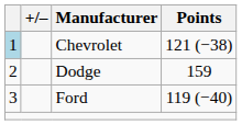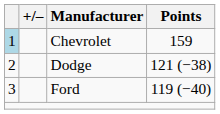 <table class="wikitable">
 <tr>
 <th scope="col"></th>
 <th scope="col">+/–</th>
 <th scope="col">Manufacturer</th>
 <th scope="col">Points</th>
 </tr>
 <tr>
 <td scope="row" style="background: lightblue;">1</td>
 <td align="left"></td>
 <td>Chevrolet</td>
-<td style="text-align:center;">121 (−38)</td>
+<td style="text-align:center;">159</td>
 </tr>
 <tr>
 <td scope="row">2</td>
 <td align="left"></td>
 <td>Dodge</td>
-<td style="text-align:center;">159</td>
+<td style="text-align:center;">121 (−38)</td>
 </tr>
 <tr>
 <td scope="row">3</td>
 <td align="left"></td>
 <td>Ford</td>
 <td style="text-align:center;">119 (−40)</td>
 </tr>
 <tr class="sortbottom">
 <td colspan="9"></td>
 </tr>
 </table>
